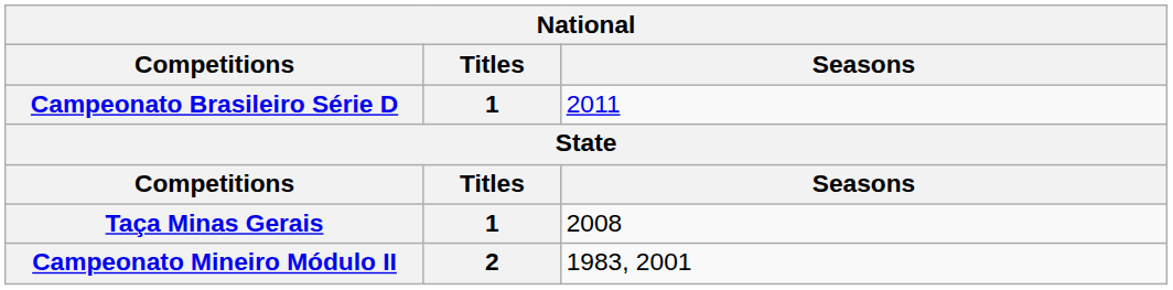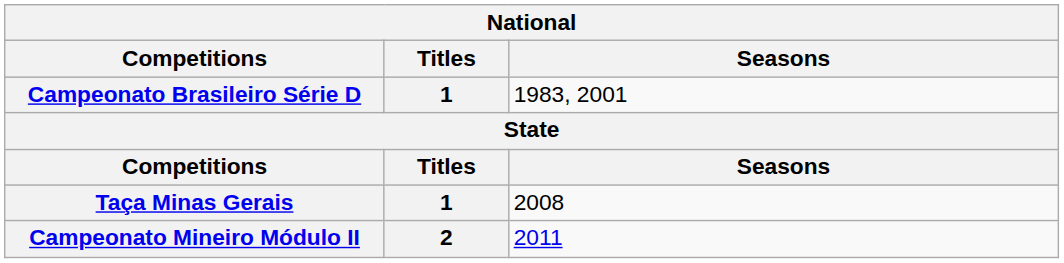 <table class="wikitable">
 <tr>
 <th colspan="3">National</th>
 </tr>
 <tr>
 <th style="width:260px">Competitions</th>
 <th style="width:80px">Titles</th>
 <th style="width:380px">Seasons</th>
 </tr>
 <tr>
 <th style="text-align:center"><a href='#'>Campeonato Brasileiro Série D</a></th>
 <th style="text-align:center"><strong>1</strong></th>
-<td align="left"><a href='#'>2011</a></td>
+<td align="left">1983, 2001</td>
 </tr>
 <tr>
 <th colspan="3">State</th>
 </tr>
 <tr>
 <th style="width:260px">Competitions</th>
 <th style="width:80px">Titles</th>
 <th style="width:380px">Seasons</th>
 </tr>
 <tr>
 <th style="text-align:center"><a href='#'>Taça Minas Gerais</a></th>
 <th style="text-align:center"><strong>1</strong></th>
 <td align="left">2008</td>
 </tr>
 <tr>
 <th style="text-align:center"><a href='#'>Campeonato Mineiro Módulo II</a></th>
 <th style="text-align:center"><strong>2</strong></th>
-<td align="left">1983, 2001</td>
+<td align="left"><a href='#'>2011</a></td>
 </tr>
 </table>
